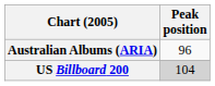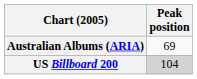 <table class="wikitable sortable plainrowheaders" style="text-align:center">
 <tr>
 <th scope="col">Chart (2005)</th>
 <th scope="col">Peak<br>position</th>
 </tr>
 <tr>
 <th scope="row">Australian Albums (<a href='#'>ARIA</a>)</th>
-<td>96</td>
+<td>69</td>
 </tr>
 <tr>
 <th scope="row">US <a href='#'><em>Billboard</em> 200</a></th>
 <td style="background: lightgrey;">104</td>
 </tr>
 </table>
